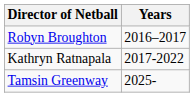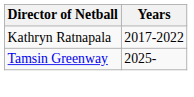 <table class="wikitable collapsible">
 <tr>
 <th>Director of Netball</th>
 <th>Years</th>
-</tr>
-<tr>
-<td> <a href='#'>Robyn Broughton</a></td>
-<td>2016–2017</td>
 </tr>
 <tr>
 <td> Kathryn Ratnapala</td>
 <td>2017-2022</td>
 </tr>
 <tr>
 <td> <a href='#'>Tamsin Greenway</a></td>
 <td>2025-</td>
 </tr>
 </table>
